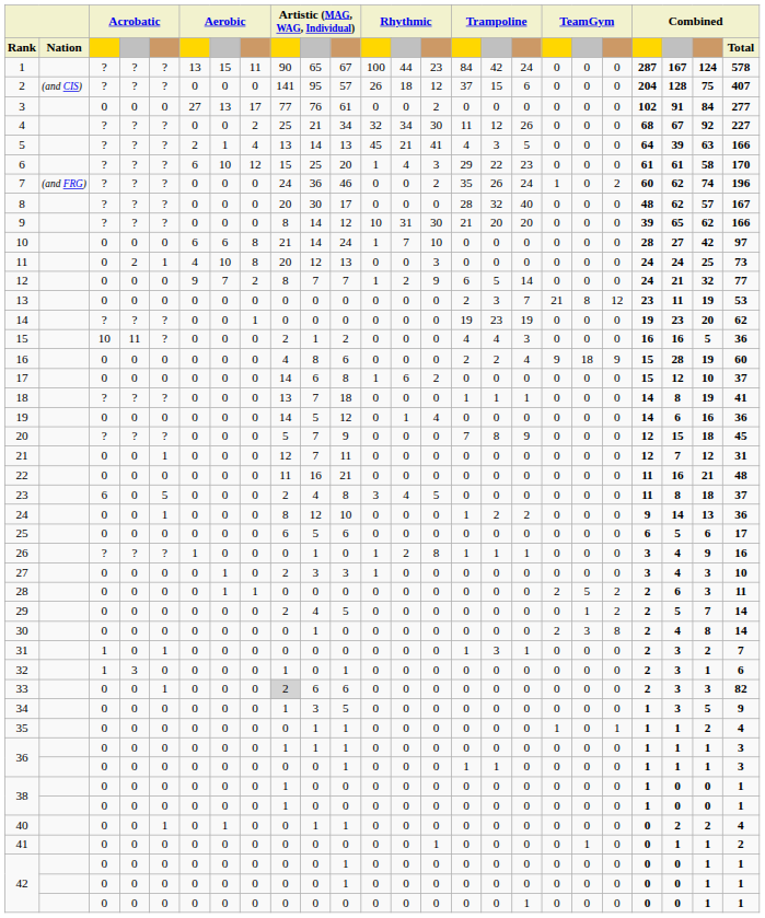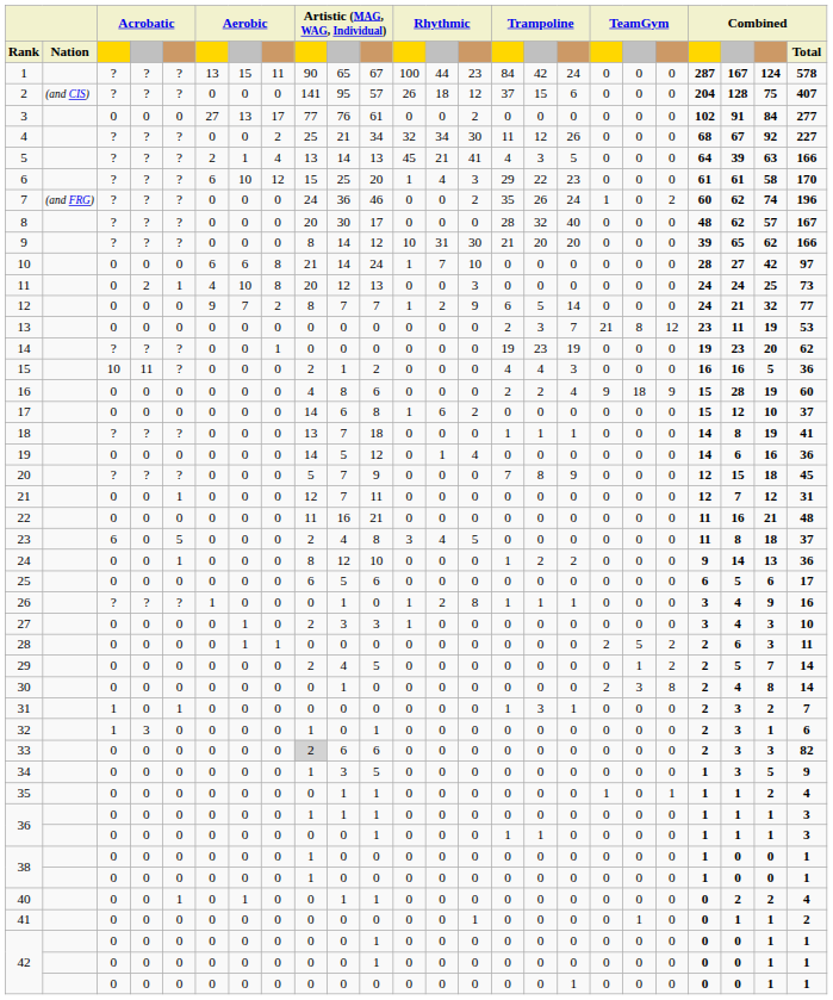 <table class="wikitable" style="margin-top:0em; text-align:center; font-size:100%;">
 <tr>
 <th colspan="2" style="background: #f2f2ce;"></th>
 <th colspan="3" style="background: #f2f2ce;"><a href='#'>Acrobatic</a></th>
 <th colspan="3" style="background: #f2f2ce;"><a href='#'>Aerobic</a></th>
 <th colspan="3" style="background: #f2f2ce;">Artistic <small>(<a href='#'>MAG</a>, <a href='#'>WAG</a>, <a href='#'>Individual</a>)</small></th>
 <th colspan="3" style="background: #f2f2ce;"><a href='#'>Rhythmic</a></th>
 <th colspan="3" style="background: #f2f2ce;"><a href='#'>Trampoline</a></th>
 <th colspan="3" style="background: #f2f2ce;"><a href='#'>TeamGym</a></th>
 <th colspan="4" style="background: #f2f2ce;">Combined</th>
 </tr>
 <tr>
 <th style="background-color:#f2f2ce; width:2.0em;">Rank</th>
 <th style="background-color:#f2f2ce;">Nation</th>
 <th style="background-color:gold; width:2.0em;"></th>
 <th style="background-color:silver; width:2.0em;"></th>
 <th style="background-color:#cc9966; width:2.0em;"></th>
 <th style="background-color:gold; width:2.0em;"></th>
 <th style="background-color:silver; width:2.0em;"></th>
 <th style="background-color:#cc9966; width:2.0em;"></th>
 <th style="background-color:gold; width:2.0em;"></th>
 <th style="background-color:silver; width:2.0em;"></th>
 <th style="background-color:#cc9966; width:2.0em;"></th>
 <th style="background-color:gold; width:2.0em;"></th>
 <th style="background-color:silver; width:2.0em;"></th>
 <th style="background-color:#cc9966; width:2.0em;"></th>
 <th style="background-color:gold; width:2.0em;"></th>
 <th style="background-color:silver; width:2.0em;"></th>
 <th style="background-color:#cc9966; width:2.0em;"></th>
 <th style="background-color:gold; width:2.0em;"></th>
 <th style="background-color:silver; width:2.0em;"></th>
 <th style="background-color:#cc9966; width:2.0em;"></th>
 <th style="background-color:gold; width:2.0em;"></th>
 <th style="background-color:silver; width:2.0em;"></th>
 <th style="background-color:#cc9966; width:2.0em;"></th>
 <th style="background-color:#f2f2ce; width:2.5em;">Total</th>
 </tr>
 <tr>
 <td>1</td>
 <td align=left></td>
 <td>?</td>
 <td>?</td>
 <td>?</td>
 <td>13</td>
 <td>15</td>
 <td>11</td>
 <td>90</td>
 <td>65</td>
 <td>67</td>
 <td>100</td>
 <td>44</td>
 <td>23</td>
 <td>84</td>
 <td>42</td>
 <td>24</td>
 <td>0</td>
 <td>0</td>
 <td>0</td>
 <td><strong>287</strong></td>
 <td><strong>167</strong></td>
 <td><strong>124</strong></td>
 <td><strong>578</strong></td>
 </tr>
 <tr>
 <td>2</td>
 <td align=left><em></em> <small><em>(and <a href='#'>CIS</a>)</em></small></td>
 <td>?</td>
 <td>?</td>
 <td>?</td>
 <td>0</td>
 <td>0</td>
 <td>0</td>
 <td>141</td>
 <td>95</td>
 <td>57</td>
 <td>26</td>
 <td>18</td>
 <td>12</td>
 <td>37</td>
 <td>15</td>
 <td>6</td>
 <td>0</td>
 <td>0</td>
 <td>0</td>
 <td><strong>204</strong></td>
 <td><strong>128</strong></td>
 <td><strong>75</strong></td>
 <td><strong>407</strong></td>
 </tr>
 <tr>
 <td>3</td>
 <td align=left></td>
 <td>0</td>
 <td>0</td>
 <td>0</td>
 <td>27</td>
 <td>13</td>
 <td>17</td>
 <td>77</td>
 <td>76</td>
 <td>61</td>
 <td>0</td>
 <td>0</td>
 <td>2</td>
 <td>0</td>
 <td>0</td>
 <td>0</td>
 <td>0</td>
 <td>0</td>
 <td>0</td>
 <td><strong>102</strong></td>
 <td><strong>91</strong></td>
 <td><strong>84</strong></td>
 <td><strong>277</strong></td>
 </tr>
 <tr>
 <td>4</td>
 <td align=left></td>
 <td>?</td>
 <td>?</td>
 <td>?</td>
 <td>0</td>
 <td>0</td>
 <td>2</td>
 <td>25</td>
 <td>21</td>
 <td>34</td>
 <td>32</td>
 <td>34</td>
 <td>30</td>
 <td>11</td>
 <td>12</td>
 <td>26</td>
 <td>0</td>
 <td>0</td>
 <td>0</td>
 <td><strong>68</strong></td>
 <td><strong>67</strong></td>
 <td><strong>92</strong></td>
 <td><strong>227</strong></td>
 </tr>
 <tr>
 <td>5</td>
 <td align=left></td>
 <td>?</td>
 <td>?</td>
 <td>?</td>
 <td>2</td>
 <td>1</td>
 <td>4</td>
 <td>13</td>
 <td>14</td>
 <td>13</td>
 <td>45</td>
 <td>21</td>
 <td>41</td>
 <td>4</td>
 <td>3</td>
 <td>5</td>
 <td>0</td>
 <td>0</td>
 <td>0</td>
 <td><strong>64</strong></td>
 <td><strong>39</strong></td>
 <td><strong>63</strong></td>
 <td><strong>166</strong></td>
 </tr>
 <tr>
 <td>6</td>
 <td align=left></td>
 <td>?</td>
 <td>?</td>
 <td>?</td>
 <td>6</td>
 <td>10</td>
 <td>12</td>
 <td>15</td>
 <td>25</td>
 <td>20</td>
 <td>1</td>
 <td>4</td>
 <td>3</td>
 <td>29</td>
 <td>22</td>
 <td>23</td>
 <td>0</td>
 <td>0</td>
 <td>0</td>
 <td><strong>61</strong></td>
 <td><strong>61</strong></td>
 <td><strong>58</strong></td>
 <td><strong>170</strong></td>
 </tr>
 <tr>
 <td>7</td>
 <td align=left> <small><em>(and <a href='#'>FRG</a>)</em></small></td>
 <td>?</td>
 <td>?</td>
 <td>?</td>
 <td>0</td>
 <td>0</td>
 <td>0</td>
 <td>24</td>
 <td>36</td>
 <td>46</td>
 <td>0</td>
 <td>0</td>
 <td>2</td>
 <td>35</td>
 <td>26</td>
 <td>24</td>
 <td>1</td>
 <td>0</td>
 <td>2</td>
 <td><strong>60</strong></td>
 <td><strong>62</strong></td>
 <td><strong>74</strong></td>
 <td><strong>196</strong></td>
 </tr>
 <tr>
 <td>8</td>
 <td align=left></td>
 <td>?</td>
 <td>?</td>
 <td>?</td>
 <td>0</td>
 <td>0</td>
 <td>0</td>
 <td>20</td>
 <td>30</td>
 <td>17</td>
 <td>0</td>
 <td>0</td>
 <td>0</td>
 <td>28</td>
 <td>32</td>
 <td>40</td>
 <td>0</td>
 <td>0</td>
 <td>0</td>
 <td><strong>48</strong></td>
 <td><strong>62</strong></td>
 <td><strong>57</strong></td>
 <td><strong>167</strong></td>
 </tr>
 <tr>
 <td>9</td>
 <td align=left></td>
 <td>?</td>
 <td>?</td>
 <td>?</td>
 <td>0</td>
 <td>0</td>
 <td>0</td>
 <td>8</td>
 <td>14</td>
 <td>12</td>
 <td>10</td>
 <td>31</td>
 <td>30</td>
 <td>21</td>
 <td>20</td>
 <td>20</td>
 <td>0</td>
 <td>0</td>
 <td>0</td>
 <td><strong>39</strong></td>
 <td><strong>65</strong></td>
 <td><strong>62</strong></td>
 <td><strong>166</strong></td>
 </tr>
 <tr>
 <td>10</td>
 <td align=left></td>
 <td>0</td>
 <td>0</td>
 <td>0</td>
 <td>6</td>
 <td>6</td>
 <td>8</td>
 <td>21</td>
 <td>14</td>
 <td>24</td>
 <td>1</td>
 <td>7</td>
 <td>10</td>
 <td>0</td>
 <td>0</td>
 <td>0</td>
 <td>0</td>
 <td>0</td>
 <td>0</td>
 <td><strong>28</strong></td>
 <td><strong>27</strong></td>
 <td><strong>42</strong></td>
 <td><strong>97</strong></td>
 </tr>
 <tr>
 <td>11</td>
 <td align=left></td>
 <td>0</td>
 <td>2</td>
 <td>1</td>
 <td>4</td>
 <td>10</td>
 <td>8</td>
 <td>20</td>
 <td>12</td>
 <td>13</td>
 <td>0</td>
 <td>0</td>
 <td>3</td>
 <td>0</td>
 <td>0</td>
 <td>0</td>
 <td>0</td>
 <td>0</td>
 <td>0</td>
 <td><strong>24</strong></td>
 <td><strong>24</strong></td>
 <td><strong>25</strong></td>
 <td><strong>73</strong></td>
 </tr>
 <tr>
 <td>12</td>
 <td align=left></td>
 <td>0</td>
 <td>0</td>
 <td>0</td>
 <td>9</td>
 <td>7</td>
 <td>2</td>
 <td>8</td>
 <td>7</td>
 <td>7</td>
 <td>1</td>
 <td>2</td>
 <td>9</td>
 <td>6</td>
 <td>5</td>
 <td>14</td>
 <td>0</td>
 <td>0</td>
 <td>0</td>
 <td><strong>24</strong></td>
 <td><strong>21</strong></td>
 <td><strong>32</strong></td>
 <td><strong>77</strong></td>
 </tr>
 <tr>
 <td>13</td>
 <td align=left></td>
 <td>0</td>
 <td>0</td>
 <td>0</td>
 <td>0</td>
 <td>0</td>
 <td>0</td>
 <td>0</td>
 <td>0</td>
 <td>0</td>
 <td>0</td>
 <td>0</td>
 <td>0</td>
 <td>2</td>
 <td>3</td>
 <td>7</td>
 <td>21</td>
 <td>8</td>
 <td>12</td>
 <td><strong>23</strong></td>
 <td><strong>11</strong></td>
 <td><strong>19</strong></td>
 <td><strong>53</strong></td>
 </tr>
 <tr>
 <td>14</td>
 <td align=left></td>
 <td>?</td>
 <td>?</td>
 <td>?</td>
 <td>0</td>
 <td>0</td>
 <td>1</td>
 <td>0</td>
 <td>0</td>
 <td>0</td>
 <td>0</td>
 <td>0</td>
 <td>0</td>
 <td>19</td>
 <td>23</td>
 <td>19</td>
 <td>0</td>
 <td>0</td>
 <td>0</td>
 <td><strong>19</strong></td>
 <td><strong>23</strong></td>
 <td><strong>20</strong></td>
 <td><strong>62</strong></td>
 </tr>
 <tr>
 <td>15</td>
 <td align=left></td>
 <td>10</td>
 <td>11</td>
 <td>?</td>
 <td>0</td>
 <td>0</td>
 <td>0</td>
 <td>2</td>
 <td>1</td>
 <td>2</td>
 <td>0</td>
 <td>0</td>
 <td>0</td>
 <td>4</td>
 <td>4</td>
 <td>3</td>
 <td>0</td>
 <td>0</td>
 <td>0</td>
 <td><strong>16</strong></td>
 <td><strong>16</strong></td>
 <td><strong>5</strong></td>
 <td><strong>36</strong></td>
 </tr>
 <tr>
 <td>16</td>
 <td align=left></td>
 <td>0</td>
 <td>0</td>
 <td>0</td>
 <td>0</td>
 <td>0</td>
 <td>0</td>
 <td>4</td>
 <td>8</td>
 <td>6</td>
 <td>0</td>
 <td>0</td>
 <td>0</td>
 <td>2</td>
 <td>2</td>
 <td>4</td>
 <td>9</td>
 <td>18</td>
 <td>9</td>
 <td><strong>15</strong></td>
 <td><strong>28</strong></td>
 <td><strong>19</strong></td>
 <td><strong>60</strong></td>
 </tr>
 <tr>
 <td>17</td>
 <td align=left></td>
 <td>0</td>
 <td>0</td>
 <td>0</td>
 <td>0</td>
 <td>0</td>
 <td>0</td>
 <td>14</td>
 <td>6</td>
 <td>8</td>
 <td>1</td>
 <td>6</td>
 <td>2</td>
 <td>0</td>
 <td>0</td>
 <td>0</td>
 <td>0</td>
 <td>0</td>
 <td>0</td>
 <td><strong>15</strong></td>
 <td><strong>12</strong></td>
 <td><strong>10</strong></td>
 <td><strong>37</strong></td>
 </tr>
 <tr>
 <td>18</td>
 <td align=left></td>
 <td>?</td>
 <td>?</td>
 <td>?</td>
 <td>0</td>
 <td>0</td>
 <td>0</td>
 <td>13</td>
 <td>7</td>
 <td>18</td>
 <td>0</td>
 <td>0</td>
 <td>0</td>
 <td>1</td>
 <td>1</td>
 <td>1</td>
 <td>0</td>
 <td>0</td>
 <td>0</td>
 <td><strong>14</strong></td>
 <td><strong>8</strong></td>
 <td><strong>19</strong></td>
 <td><strong>41</strong></td>
 </tr>
 <tr>
 <td>19</td>
 <td align=left><em></em></td>
 <td>0</td>
 <td>0</td>
 <td>0</td>
 <td>0</td>
 <td>0</td>
 <td>0</td>
 <td>14</td>
 <td>5</td>
 <td>12</td>
 <td>0</td>
 <td>1</td>
 <td>4</td>
 <td>0</td>
 <td>0</td>
 <td>0</td>
 <td>0</td>
 <td>0</td>
 <td>0</td>
 <td><strong>14</strong></td>
 <td><strong>6</strong></td>
 <td><strong>16</strong></td>
 <td><strong>36</strong></td>
 </tr>
 <tr>
 <td>20</td>
 <td align=left></td>
 <td>?</td>
 <td>?</td>
 <td>?</td>
 <td>0</td>
 <td>0</td>
 <td>0</td>
 <td>5</td>
 <td>7</td>
 <td>9</td>
 <td>0</td>
 <td>0</td>
 <td>0</td>
 <td>7</td>
 <td>8</td>
 <td>9</td>
 <td>0</td>
 <td>0</td>
 <td>0</td>
 <td><strong>12</strong></td>
 <td><strong>15</strong></td>
 <td><strong>18</strong></td>
 <td><strong>45</strong></td>
 </tr>
 <tr>
 <td>21</td>
 <td align=left><em></em></td>
 <td>0</td>
 <td>0</td>
 <td>1</td>
 <td>0</td>
 <td>0</td>
 <td>0</td>
 <td>12</td>
 <td>7</td>
 <td>11</td>
 <td>0</td>
 <td>0</td>
 <td>0</td>
 <td>0</td>
 <td>0</td>
 <td>0</td>
 <td>0</td>
 <td>0</td>
 <td>0</td>
 <td><strong>12</strong></td>
 <td><strong>7</strong></td>
 <td><strong>12</strong></td>
 <td><strong>31</strong></td>
 </tr>
 <tr>
 <td>22</td>
 <td align=left><em></em></td>
 <td>0</td>
 <td>0</td>
 <td>0</td>
 <td>0</td>
 <td>0</td>
 <td>0</td>
 <td>11</td>
 <td>16</td>
 <td>21</td>
 <td>0</td>
 <td>0</td>
 <td>0</td>
 <td>0</td>
 <td>0</td>
 <td>0</td>
 <td>0</td>
 <td>0</td>
 <td>0</td>
 <td><strong>11</strong></td>
 <td><strong>16</strong></td>
 <td><strong>21</strong></td>
 <td><strong>48</strong></td>
 </tr>
 <tr>
 <td>23</td>
 <td align=left></td>
 <td>6</td>
 <td>0</td>
 <td>5</td>
 <td>0</td>
 <td>0</td>
 <td>0</td>
 <td>2</td>
 <td>4</td>
 <td>8</td>
 <td>3</td>
 <td>4</td>
 <td>5</td>
 <td>0</td>
 <td>0</td>
 <td>0</td>
 <td>0</td>
 <td>0</td>
 <td>0</td>
 <td><strong>11</strong></td>
 <td><strong>8</strong></td>
 <td><strong>18</strong></td>
 <td><strong>37</strong></td>
 </tr>
 <tr>
 <td>24</td>
 <td align=left></td>
 <td>0</td>
 <td>0</td>
 <td>1</td>
 <td>0</td>
 <td>0</td>
 <td>0</td>
 <td>8</td>
 <td>12</td>
 <td>10</td>
 <td>0</td>
 <td>0</td>
 <td>0</td>
 <td>1</td>
 <td>2</td>
 <td>2</td>
 <td>0</td>
 <td>0</td>
 <td>0</td>
 <td><strong>9</strong></td>
 <td><strong>14</strong></td>
 <td><strong>13</strong></td>
 <td><strong>36</strong></td>
 </tr>
 <tr>
 <td>25</td>
 <td align=left></td>
 <td>0</td>
 <td>0</td>
 <td>0</td>
 <td>0</td>
 <td>0</td>
 <td>0</td>
 <td>6</td>
 <td>5</td>
 <td>6</td>
 <td>0</td>
 <td>0</td>
 <td>0</td>
 <td>0</td>
 <td>0</td>
 <td>0</td>
 <td>0</td>
 <td>0</td>
 <td>0</td>
 <td><strong>6</strong></td>
 <td><strong>5</strong></td>
 <td><strong>6</strong></td>
 <td><strong>17</strong></td>
 </tr>
 <tr>
 <td>26</td>
 <td align=left></td>
 <td>?</td>
 <td>?</td>
 <td>?</td>
 <td>1</td>
 <td>0</td>
 <td>0</td>
 <td>0</td>
 <td>1</td>
 <td>0</td>
 <td>1</td>
 <td>2</td>
 <td>8</td>
 <td>1</td>
 <td>1</td>
 <td>1</td>
 <td>0</td>
 <td>0</td>
 <td>0</td>
 <td><strong>3</strong></td>
 <td><strong>4</strong></td>
 <td><strong>9</strong></td>
 <td><strong>16</strong></td>
 </tr>
 <tr>
 <td>27</td>
 <td align=left></td>
 <td>0</td>
 <td>0</td>
 <td>0</td>
 <td>0</td>
 <td>1</td>
 <td>0</td>
 <td>2</td>
 <td>3</td>
 <td>3</td>
 <td>1</td>
 <td>0</td>
 <td>0</td>
 <td>0</td>
 <td>0</td>
 <td>0</td>
 <td>0</td>
 <td>0</td>
 <td>0</td>
 <td><strong>3</strong></td>
 <td><strong>4</strong></td>
 <td><strong>3</strong></td>
 <td><strong>10</strong></td>
 </tr>
 <tr>
 <td>28</td>
 <td align=left></td>
 <td>0</td>
 <td>0</td>
 <td>0</td>
 <td>0</td>
 <td>1</td>
 <td>1</td>
 <td>0</td>
 <td>0</td>
 <td>0</td>
 <td>0</td>
 <td>0</td>
 <td>0</td>
 <td>0</td>
 <td>0</td>
 <td>0</td>
 <td>2</td>
 <td>5</td>
 <td>2</td>
 <td><strong>2</strong></td>
 <td><strong>6</strong></td>
 <td><strong>3</strong></td>
 <td><strong>11</strong></td>
 </tr>
 <tr>
 <td>29</td>
 <td align=left></td>
 <td>0</td>
 <td>0</td>
 <td>0</td>
 <td>0</td>
 <td>0</td>
 <td>0</td>
 <td>2</td>
 <td>4</td>
 <td>5</td>
 <td>0</td>
 <td>0</td>
 <td>0</td>
 <td>0</td>
 <td>0</td>
 <td>0</td>
 <td>0</td>
 <td>1</td>
 <td>2</td>
 <td><strong>2</strong></td>
 <td><strong>5</strong></td>
 <td><strong>7</strong></td>
 <td><strong>14</strong></td>
 </tr>
 <tr>
 <td>30</td>
 <td align=left></td>
 <td>0</td>
 <td>0</td>
 <td>0</td>
 <td>0</td>
 <td>0</td>
 <td>0</td>
 <td>0</td>
 <td>1</td>
 <td>0</td>
 <td>0</td>
 <td>0</td>
 <td>0</td>
 <td>0</td>
 <td>0</td>
 <td>0</td>
 <td>2</td>
 <td>3</td>
 <td>8</td>
 <td><strong>2</strong></td>
 <td><strong>4</strong></td>
 <td><strong>8</strong></td>
 <td><strong>14</strong></td>
 </tr>
 <tr>
 <td>31</td>
 <td align=left></td>
 <td>1</td>
 <td>0</td>
 <td>1</td>
 <td>0</td>
 <td>0</td>
 <td>0</td>
 <td>0</td>
 <td>0</td>
 <td>0</td>
 <td>0</td>
 <td>0</td>
 <td>0</td>
 <td>1</td>
 <td>3</td>
 <td>1</td>
 <td>0</td>
 <td>0</td>
 <td>0</td>
 <td><strong>2</strong></td>
 <td><strong>3</strong></td>
 <td><strong>2</strong></td>
 <td><strong>7</strong></td>
 </tr>
 <tr>
 <td>32</td>
 <td align=left></td>
 <td>1</td>
 <td>3</td>
 <td>0</td>
 <td>0</td>
 <td>0</td>
 <td>0</td>
 <td>1</td>
 <td>0</td>
 <td>1</td>
 <td>0</td>
 <td>0</td>
 <td>0</td>
 <td>0</td>
 <td>0</td>
 <td>0</td>
 <td>0</td>
 <td>0</td>
 <td>0</td>
 <td><strong>2</strong></td>
 <td><strong>3</strong></td>
 <td><strong>1</strong></td>
 <td><strong>6</strong></td>
 </tr>
 <tr>
 <td>33</td>
 <td align=left></td>
 <td>0</td>
 <td>0</td>
-<td>1</td>
+<td>0</td>
 <td>0</td>
 <td>0</td>
 <td>0</td>
 <td style="background: lightgrey;">2</td>
 <td>6</td>
 <td>6</td>
 <td>0</td>
 <td>0</td>
 <td>0</td>
 <td>0</td>
 <td>0</td>
 <td>0</td>
 <td>0</td>
 <td>0</td>
 <td>0</td>
 <td><strong>2</strong></td>
 <td><strong>3</strong></td>
 <td><strong>3</strong></td>
 <td><strong>82</strong></td>
 </tr>
 <tr>
 <td>34</td>
 <td align=left></td>
 <td>0</td>
 <td>0</td>
 <td>0</td>
 <td>0</td>
 <td>0</td>
 <td>0</td>
 <td>1</td>
 <td>3</td>
 <td>5</td>
 <td>0</td>
 <td>0</td>
 <td>0</td>
 <td>0</td>
 <td>0</td>
 <td>0</td>
 <td>0</td>
 <td>0</td>
 <td>0</td>
 <td><strong>1</strong></td>
 <td><strong>3</strong></td>
 <td><strong>5</strong></td>
 <td><strong>9</strong></td>
 </tr>
 <tr>
 <td>35</td>
 <td align=left></td>
 <td>0</td>
 <td>0</td>
 <td>0</td>
 <td>0</td>
 <td>0</td>
 <td>0</td>
 <td>0</td>
 <td>1</td>
 <td>1</td>
 <td>0</td>
 <td>0</td>
 <td>0</td>
 <td>0</td>
 <td>0</td>
 <td>0</td>
 <td>1</td>
 <td>0</td>
 <td>1</td>
 <td><strong>1</strong></td>
 <td><strong>1</strong></td>
 <td><strong>2</strong></td>
 <td><strong>4</strong></td>
 </tr>
 <tr>
 <td rowspan="2">36</td>
 <td align=left></td>
 <td>0</td>
 <td>0</td>
 <td>0</td>
 <td>0</td>
 <td>0</td>
 <td>0</td>
 <td>1</td>
 <td>1</td>
 <td>1</td>
 <td>0</td>
 <td>0</td>
 <td>0</td>
 <td>0</td>
 <td>0</td>
 <td>0</td>
 <td>0</td>
 <td>0</td>
 <td>0</td>
 <td><strong>1</strong></td>
 <td><strong>1</strong></td>
 <td><strong>1</strong></td>
 <td><strong>3</strong></td>
 </tr>
 <tr>
 <td align=left></td>
 <td>0</td>
 <td>0</td>
 <td>0</td>
 <td>0</td>
 <td>0</td>
 <td>0</td>
 <td>0</td>
 <td>0</td>
 <td>1</td>
 <td>0</td>
 <td>0</td>
 <td>0</td>
 <td>1</td>
 <td>1</td>
 <td>0</td>
 <td>0</td>
 <td>0</td>
 <td>0</td>
 <td><strong>1</strong></td>
 <td><strong>1</strong></td>
 <td><strong>1</strong></td>
 <td><strong>3</strong></td>
 </tr>
 <tr>
 <td rowspan="2">38</td>
 <td align=left></td>
 <td>0</td>
 <td>0</td>
 <td>0</td>
 <td>0</td>
 <td>0</td>
 <td>0</td>
 <td>1</td>
 <td>0</td>
 <td>0</td>
 <td>0</td>
 <td>0</td>
 <td>0</td>
 <td>0</td>
 <td>0</td>
 <td>0</td>
 <td>0</td>
 <td>0</td>
 <td>0</td>
 <td><strong>1</strong></td>
 <td><strong>0</strong></td>
 <td><strong>0</strong></td>
 <td><strong>1</strong></td>
 </tr>
 <tr>
 <td align=left></td>
 <td>0</td>
 <td>0</td>
 <td>0</td>
 <td>0</td>
 <td>0</td>
 <td>0</td>
 <td>1</td>
 <td>0</td>
 <td>0</td>
 <td>0</td>
 <td>0</td>
 <td>0</td>
 <td>0</td>
 <td>0</td>
 <td>0</td>
 <td>0</td>
 <td>0</td>
 <td>0</td>
 <td><strong>1</strong></td>
 <td><strong>0</strong></td>
 <td><strong>0</strong></td>
 <td><strong>1</strong></td>
 </tr>
 <tr>
 <td>40</td>
 <td align=left></td>
 <td>0</td>
 <td>0</td>
 <td>1</td>
 <td>0</td>
 <td>1</td>
 <td>0</td>
 <td>0</td>
 <td>1</td>
 <td>1</td>
 <td>0</td>
 <td>0</td>
 <td>0</td>
 <td>0</td>
 <td>0</td>
 <td>0</td>
 <td>0</td>
 <td>0</td>
 <td>0</td>
 <td><strong>0</strong></td>
 <td><strong>2</strong></td>
 <td><strong>2</strong></td>
 <td><strong>4</strong></td>
 </tr>
 <tr>
 <td>41</td>
 <td align=left></td>
 <td>0</td>
 <td>0</td>
 <td>0</td>
 <td>0</td>
 <td>0</td>
 <td>0</td>
 <td>0</td>
 <td>0</td>
 <td>0</td>
 <td>0</td>
 <td>0</td>
 <td>1</td>
 <td>0</td>
 <td>0</td>
 <td>0</td>
 <td>0</td>
 <td>1</td>
 <td>0</td>
 <td><strong>0</strong></td>
 <td><strong>1</strong></td>
 <td><strong>1</strong></td>
 <td><strong>2</strong></td>
 </tr>
 <tr>
 <td rowspan="3">42</td>
 <td align=left></td>
 <td>0</td>
 <td>0</td>
 <td>0</td>
 <td>0</td>
 <td>0</td>
 <td>0</td>
 <td>0</td>
 <td>0</td>
 <td>1</td>
 <td>0</td>
 <td>0</td>
 <td>0</td>
 <td>0</td>
 <td>0</td>
 <td>0</td>
 <td>0</td>
 <td>0</td>
 <td>0</td>
 <td><strong>0</strong></td>
 <td><strong>0</strong></td>
 <td><strong>1</strong></td>
 <td><strong>1</strong></td>
 </tr>
 <tr>
 <td align=left></td>
 <td>0</td>
 <td>0</td>
 <td>0</td>
 <td>0</td>
 <td>0</td>
 <td>0</td>
 <td>0</td>
 <td>0</td>
 <td>1</td>
 <td>0</td>
 <td>0</td>
 <td>0</td>
 <td>0</td>
 <td>0</td>
 <td>0</td>
 <td>0</td>
 <td>0</td>
 <td>0</td>
 <td><strong>0</strong></td>
 <td><strong>0</strong></td>
 <td><strong>1</strong></td>
 <td><strong>1</strong></td>
 </tr>
 <tr>
 <td align=left></td>
 <td>0</td>
 <td>0</td>
 <td>0</td>
 <td>0</td>
 <td>0</td>
 <td>0</td>
 <td>0</td>
 <td>0</td>
 <td>0</td>
 <td>0</td>
 <td>0</td>
 <td>0</td>
 <td>0</td>
 <td>0</td>
 <td>1</td>
 <td>0</td>
 <td>0</td>
 <td>0</td>
 <td><strong>0</strong></td>
 <td><strong>0</strong></td>
 <td><strong>1</strong></td>
 <td><strong>1</strong></td>
 </tr>
 </table>
